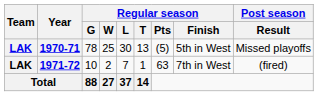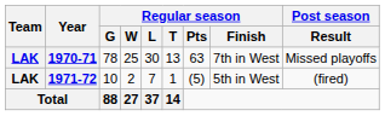 <table class="wikitable" style="font-size: 95%; text-align:center;">
 <tr>
 <th rowspan="2">Team</th>
 <th rowspan="2">Year</th>
 <th colspan="6"><a href='#'>Regular season</a></th>
 <th colspan="1"><a href='#'>Post season</a></th>
 </tr>
 <tr>
 <th>G</th>
 <th>W</th>
 <th>L</th>
 <th>T</th>
 <th>Pts</th>
 <th>Finish</th>
 <th>Result</th>
 </tr>
 <tr>
 <th><a href='#'>LAK</a></th>
 <th><a href='#'>1970-71</a></th>
 <td>78</td>
 <td>25</td>
 <td>30</td>
 <td>13</td>
-<td>(5)</td>
-<td>5th in West</td>
+<td>63</td>
+<td>7th in West</td>
 <td>Missed playoffs</td>
 </tr>
 <tr>
 <th>LAK</th>
 <th><a href='#'>1971-72</a></th>
 <td>10</td>
 <td>2</td>
 <td>7</td>
 <td>1</td>
-<td>63</td>
-<td>7th in West</td>
+<td>(5)</td>
+<td>5th in West</td>
 <td>(fired)</td>
 </tr>
 <tr>
 <th colspan="2">Total</th>
 <th>88</th>
 <th>27</th>
 <th>37</th>
 <th>14</th>
 </tr>
 </table>
